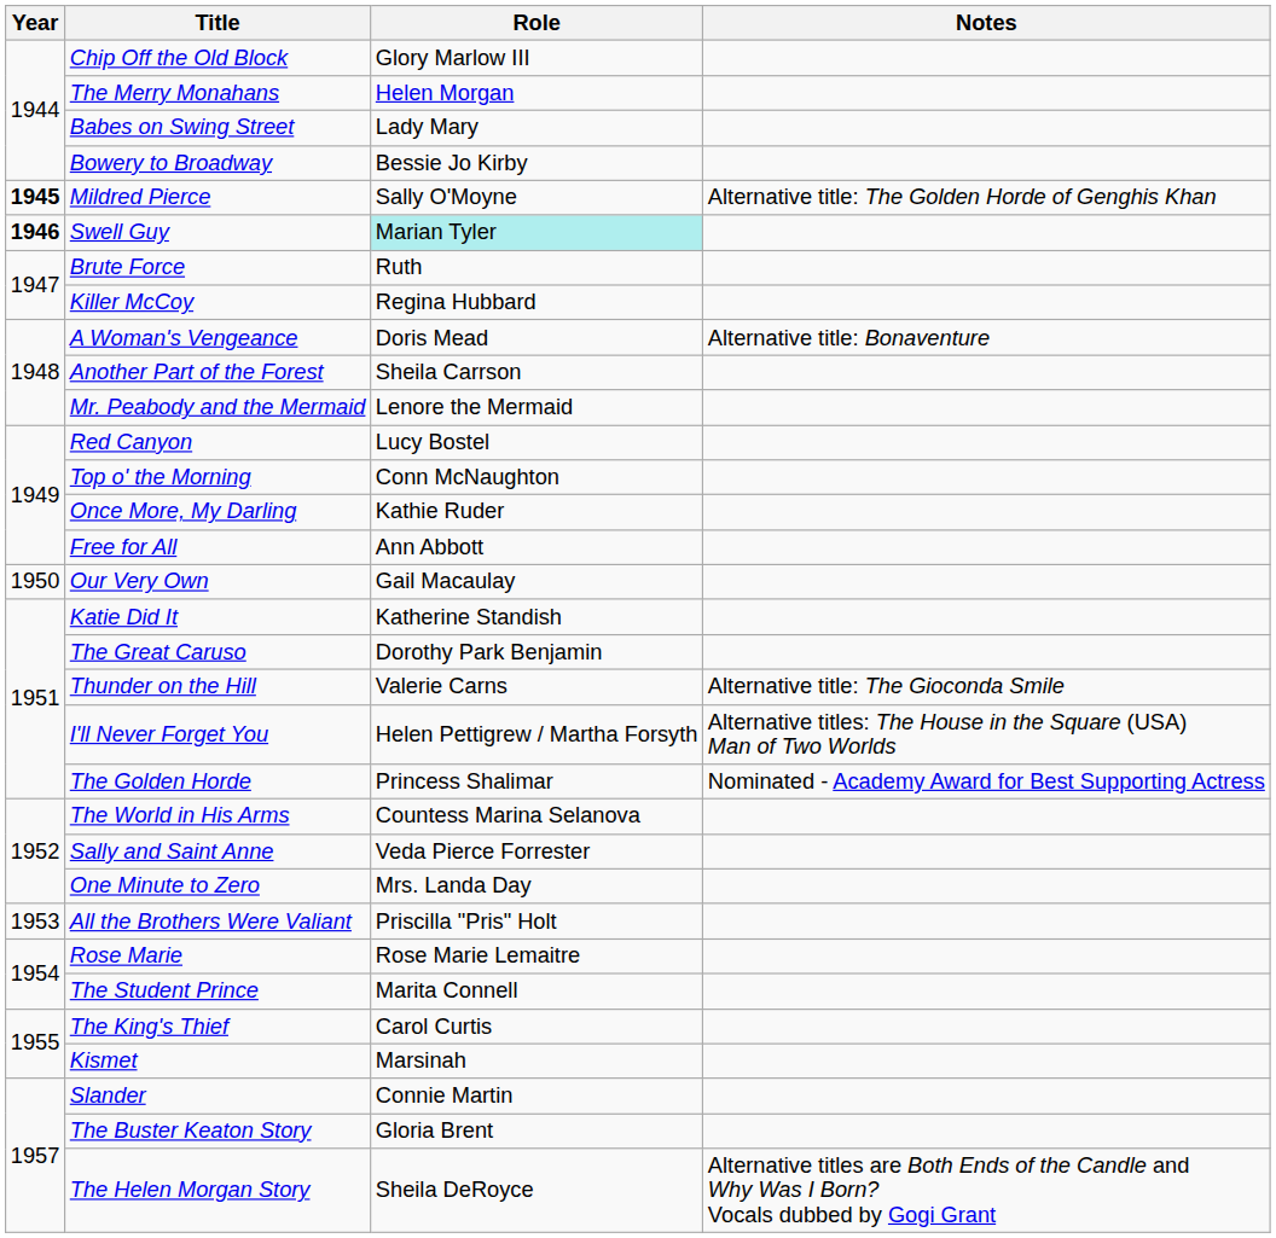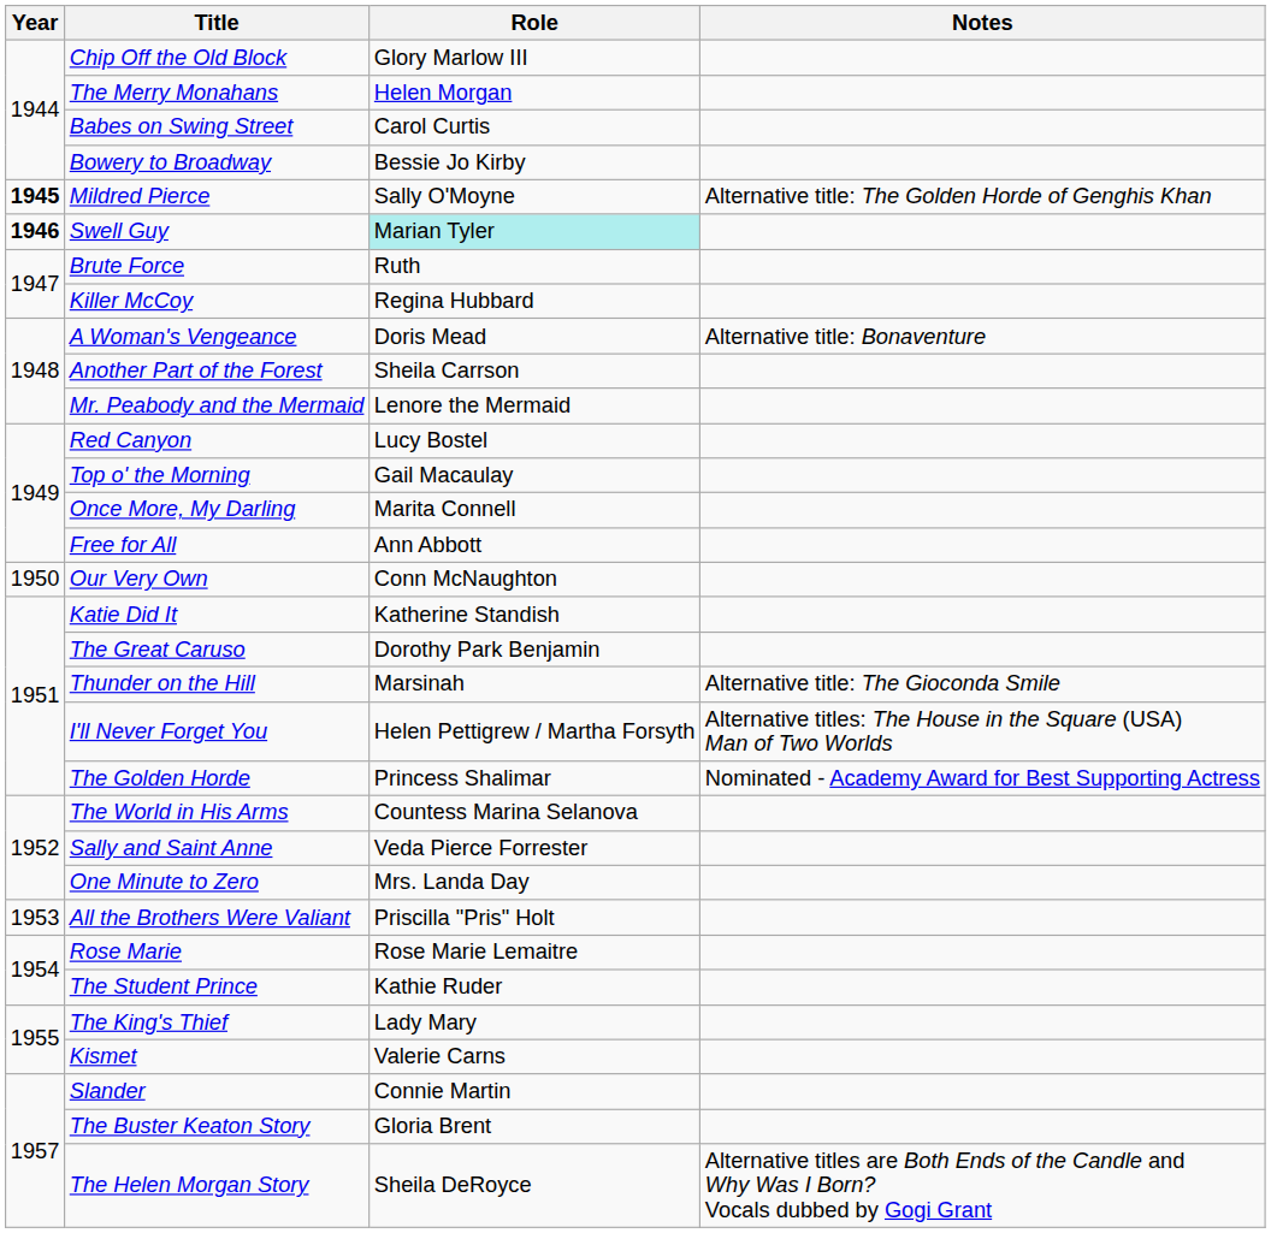 <table class="wikitable">
 <tr>
 <th>Year</th>
 <th>Title</th>
 <th>Role</th>
 <th>Notes</th>
 </tr>
 <tr>
 <td rowspan=4>1944</td>
 <td><em><a href='#'>Chip Off the Old Block</a></em></td>
 <td>Glory Marlow III</td>
 <td></td>
 </tr>
 <tr>
 <td><em><a href='#'>The Merry Monahans</a></em></td>
 <td><a href='#'>Helen Morgan</a></td>
 <td></td>
 </tr>
 <tr>
 <td><em><a href='#'>Babes on Swing Street</a></em></td>
-<td>Lady Mary</td>
+<td>Carol Curtis</td>
 <td></td>
 </tr>
 <tr>
 <td><em><a href='#'>Bowery to Broadway</a></em></td>
 <td>Bessie Jo Kirby</td>
 <td></td>
 </tr>
 <tr>
 <td><strong>1945</strong></td>
 <td><em><a href='#'>Mildred Pierce</a></em></td>
 <td>Sally O'Moyne</td>
 <td>Alternative title: <em>The Golden Horde of Genghis Khan</em></td>
 </tr>
 <tr>
 <td><strong>1946</strong></td>
 <td><em><a href='#'>Swell Guy</a></em></td>
 <td style="background: paleturquoise;">Marian Tyler</td>
 <td></td>
 </tr>
 <tr>
 <td rowspan=2>1947</td>
 <td><em><a href='#'>Brute Force</a></em></td>
 <td>Ruth</td>
 <td></td>
 </tr>
 <tr>
 <td><em><a href='#'>Killer McCoy</a></em></td>
 <td>Regina Hubbard</td>
 <td></td>
 </tr>
 <tr>
 <td rowspan=3>1948</td>
 <td><em><a href='#'>A Woman's Vengeance</a></em></td>
 <td>Doris Mead</td>
 <td>Alternative title: <em>Bonaventure</em></td>
 </tr>
 <tr>
 <td><em><a href='#'>Another Part of the Forest</a></em></td>
 <td>Sheila Carrson</td>
 <td></td>
 </tr>
 <tr>
 <td><em><a href='#'>Mr. Peabody and the Mermaid</a></em></td>
 <td>Lenore the Mermaid</td>
 <td></td>
 </tr>
 <tr>
 <td rowspan=4>1949</td>
 <td><em><a href='#'>Red Canyon</a></em></td>
 <td>Lucy Bostel</td>
 <td></td>
 </tr>
 <tr>
 <td><em><a href='#'>Top o' the Morning</a></em></td>
-<td>Conn McNaughton</td>
+<td>Gail Macaulay</td>
 <td></td>
 </tr>
 <tr>
 <td><em><a href='#'>Once More, My Darling</a></em></td>
-<td>Kathie Ruder</td>
+<td>Marita Connell</td>
 <td></td>
 </tr>
 <tr>
 <td><em><a href='#'>Free for All</a></em></td>
 <td>Ann Abbott</td>
 <td></td>
 </tr>
 <tr>
 <td>1950</td>
 <td><em><a href='#'>Our Very Own</a></em></td>
-<td>Gail Macaulay</td>
+<td>Conn McNaughton</td>
 <td></td>
 </tr>
 <tr>
 <td rowspan=5>1951</td>
 <td><em><a href='#'>Katie Did It</a></em></td>
 <td>Katherine Standish</td>
 <td></td>
 </tr>
 <tr>
 <td><em><a href='#'>The Great Caruso</a></em></td>
 <td>Dorothy Park Benjamin</td>
 <td></td>
 </tr>
 <tr>
 <td><em><a href='#'>Thunder on the Hill</a></em></td>
-<td>Valerie Carns</td>
+<td>Marsinah</td>
 <td>Alternative title: <em>The Gioconda Smile</em></td>
 </tr>
 <tr>
 <td><em><a href='#'>I'll Never Forget You</a></em></td>
 <td>Helen Pettigrew / Martha Forsyth</td>
 <td>Alternative titles: <em>The House in the Square</em> (USA) <br><em>Man of Two Worlds</em></td>
 </tr>
 <tr>
 <td><em><a href='#'>The Golden Horde</a></em></td>
 <td>Princess Shalimar</td>
 <td>Nominated - <a href='#'>Academy Award for Best Supporting Actress</a></td>
 </tr>
 <tr>
 <td rowspan=3>1952</td>
 <td><em><a href='#'>The World in His Arms</a></em></td>
 <td>Countess Marina Selanova</td>
 <td></td>
 </tr>
 <tr>
 <td><em><a href='#'>Sally and Saint Anne</a></em></td>
 <td>Veda Pierce Forrester</td>
 <td></td>
 </tr>
 <tr>
 <td><em><a href='#'>One Minute to Zero</a></em></td>
 <td>Mrs. Landa Day</td>
 <td></td>
 </tr>
 <tr>
 <td>1953</td>
 <td><em><a href='#'>All the Brothers Were Valiant</a></em></td>
 <td>Priscilla "Pris" Holt</td>
 <td></td>
 </tr>
 <tr>
 <td rowspan=2>1954</td>
 <td><em><a href='#'>Rose Marie</a></em></td>
 <td>Rose Marie Lemaitre</td>
 <td></td>
 </tr>
 <tr>
 <td><em><a href='#'>The Student Prince</a></em></td>
-<td>Marita Connell</td>
+<td>Kathie Ruder</td>
 <td></td>
 </tr>
 <tr>
 <td rowspan=2>1955</td>
 <td><em><a href='#'>The King's Thief</a></em></td>
-<td>Carol Curtis</td>
+<td>Lady Mary</td>
 <td></td>
 </tr>
 <tr>
 <td><em><a href='#'>Kismet</a></em></td>
-<td>Marsinah</td>
+<td>Valerie Carns</td>
 <td></td>
 </tr>
 <tr>
 <td rowspan=3>1957</td>
 <td><em><a href='#'>Slander</a></em></td>
 <td>Connie Martin</td>
 <td></td>
 </tr>
 <tr>
 <td><em><a href='#'>The Buster Keaton Story</a></em></td>
 <td>Gloria Brent</td>
 <td></td>
 </tr>
 <tr>
 <td><em><a href='#'>The Helen Morgan Story</a></em></td>
 <td>Sheila DeRoyce</td>
 <td>Alternative titles are <em>Both Ends of the Candle</em> and <br><em>Why Was I Born?</em><br>Vocals dubbed by <a href='#'>Gogi Grant</a></td>
 </tr>
 </table>
